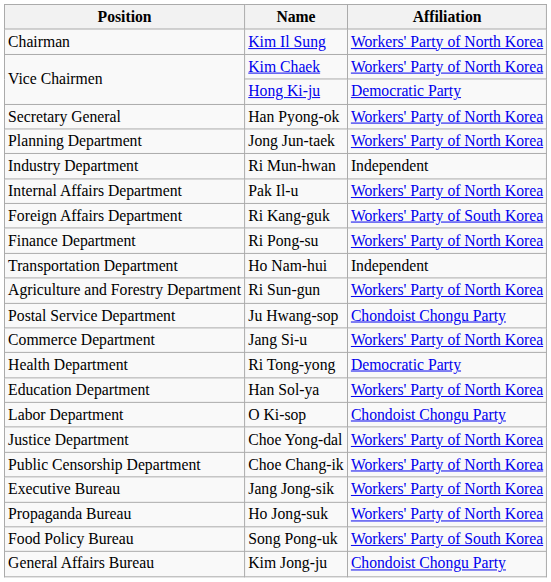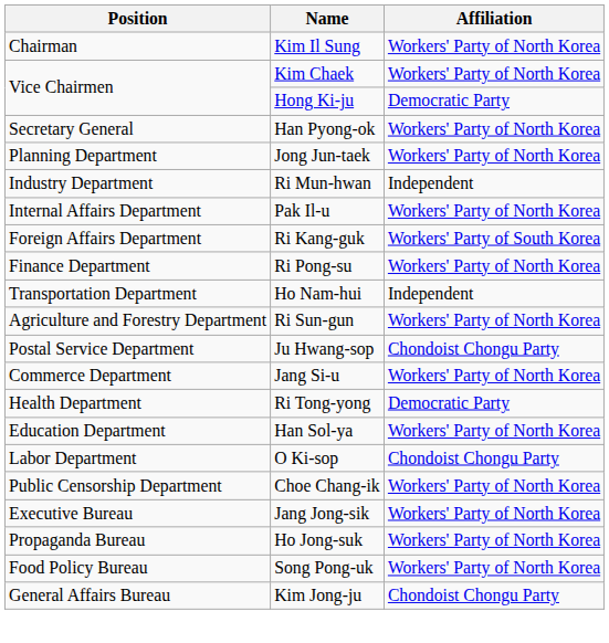 <table class="wikitable">
 <tr>
 <th>Position</th>
 <th>Name</th>
 <th>Affiliation</th>
 </tr>
 <tr>
 <td>Chairman</td>
 <td><a href='#'>Kim Il Sung</a></td>
 <td><a href='#'>Workers' Party of North Korea</a></td>
 </tr>
 <tr>
 <td rowspan="2">Vice Chairmen</td>
 <td><a href='#'>Kim Chaek</a></td>
 <td><a href='#'>Workers' Party of North Korea</a></td>
 </tr>
 <tr>
 <td><a href='#'>Hong Ki-ju</a></td>
 <td><a href='#'>Democratic Party</a></td>
 </tr>
 <tr>
 <td>Secretary General</td>
 <td>Han Pyong-ok</td>
 <td><a href='#'>Workers' Party of North Korea</a></td>
 </tr>
 <tr>
 <td>Planning Department</td>
 <td>Jong Jun-taek</td>
 <td><a href='#'>Workers' Party of North Korea</a></td>
 </tr>
 <tr>
 <td>Industry Department</td>
 <td>Ri Mun-hwan</td>
 <td>Independent</td>
 </tr>
 <tr>
 <td>Internal Affairs Department</td>
 <td>Pak Il-u</td>
 <td><a href='#'>Workers' Party of North Korea</a></td>
 </tr>
 <tr>
 <td>Foreign Affairs Department</td>
 <td>Ri Kang-guk</td>
 <td><a href='#'>Workers' Party of South Korea</a></td>
 </tr>
 <tr>
 <td>Finance Department</td>
 <td>Ri Pong-su</td>
 <td><a href='#'>Workers' Party of North Korea</a></td>
 </tr>
 <tr>
 <td>Transportation Department</td>
 <td>Ho Nam-hui</td>
 <td>Independent</td>
 </tr>
 <tr>
 <td>Agriculture and Forestry Department</td>
 <td>Ri Sun-gun</td>
 <td><a href='#'>Workers' Party of North Korea</a></td>
 </tr>
 <tr>
 <td>Postal Service Department</td>
 <td>Ju Hwang-sop</td>
 <td><a href='#'>Chondoist Chongu Party</a></td>
 </tr>
 <tr>
 <td>Commerce Department</td>
 <td>Jang Si-u</td>
 <td><a href='#'>Workers' Party of North Korea</a></td>
 </tr>
 <tr>
 <td>Health Department</td>
 <td>Ri Tong-yong</td>
 <td><a href='#'>Democratic Party</a></td>
 </tr>
 <tr>
 <td>Education Department</td>
 <td>Han Sol-ya</td>
 <td><a href='#'>Workers' Party of North Korea</a></td>
 </tr>
 <tr>
 <td>Labor Department</td>
 <td>O Ki-sop</td>
 <td><a href='#'>Chondoist Chongu Party</a></td>
 </tr>
 <tr>
-<td>Justice Department</td>
-<td>Choe Yong-dal</td>
-<td><a href='#'>Workers' Party of North Korea</a></td>
-</tr>
-<tr>
 <td>Public Censorship Department</td>
 <td>Choe Chang-ik</td>
 <td><a href='#'>Workers' Party of North Korea</a></td>
 </tr>
 <tr>
 <td>Executive Bureau</td>
 <td>Jang Jong-sik</td>
 <td><a href='#'>Workers' Party of North Korea</a></td>
 </tr>
 <tr>
 <td>Propaganda Bureau</td>
 <td>Ho Jong-suk</td>
 <td><a href='#'>Workers' Party of North Korea</a></td>
 </tr>
 <tr>
 <td>Food Policy Bureau</td>
 <td>Song Pong-uk</td>
-<td><a href='#'>Workers' Party of South Korea</a></td>
+<td><a href='#'>Workers' Party of North Korea</a></td>
 </tr>
 <tr>
 <td>General Affairs Bureau</td>
 <td>Kim Jong-ju</td>
 <td><a href='#'>Chondoist Chongu Party</a></td>
 </tr>
 </table>
